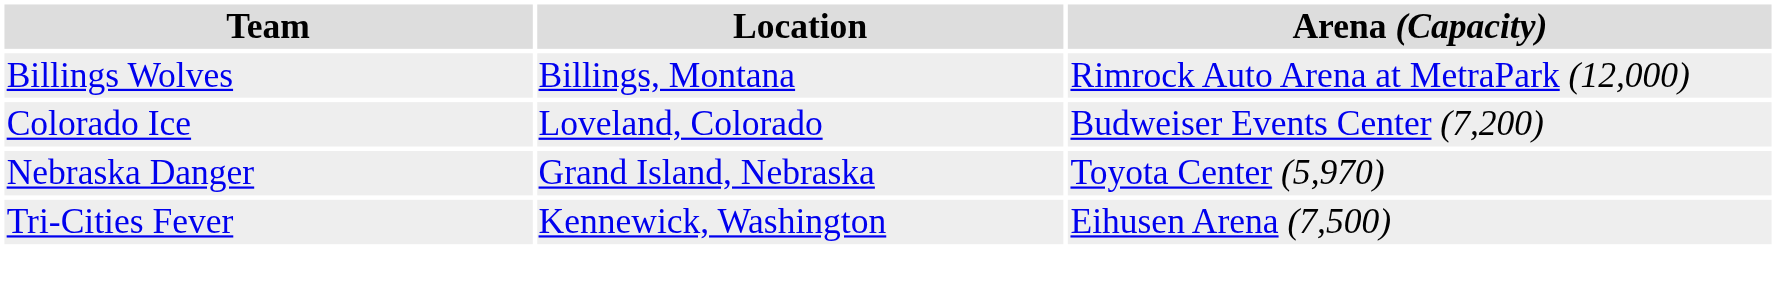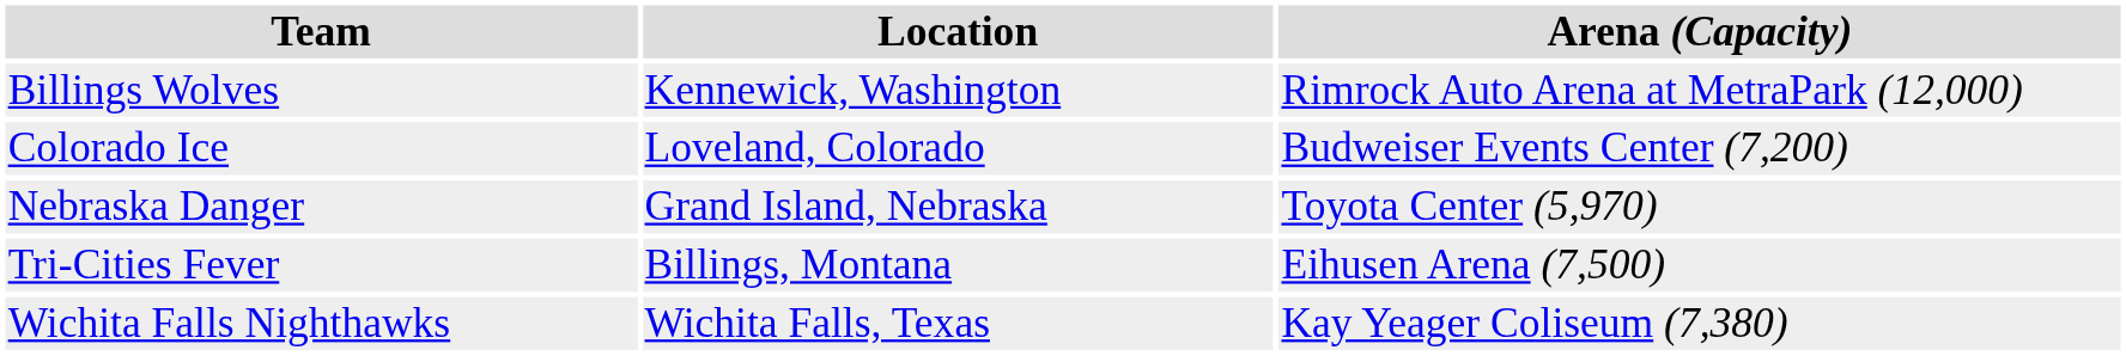 <table width=800>
 <tr bgcolor="#dddddd">
 <th width=30%><strong>Team</strong></th>
 <th width=30%><strong>Location</strong></th>
 <th width=40%><strong>Arena</strong> <em>(Capacity)</em></th>
 </tr>
 <tr bgcolor="#eeeeee">
 <td><a href='#'>Billings Wolves</a></td>
-<td><a href='#'>Billings, Montana</a></td>
+<td><a href='#'>Kennewick, Washington</a></td>
 <td><a href='#'>Rimrock Auto Arena at MetraPark</a> <em>(12,000)</em></td>
 </tr>
 <tr bgcolor="#eeeeee">
 <td><a href='#'>Colorado Ice</a></td>
 <td><a href='#'>Loveland, Colorado</a></td>
 <td><a href='#'>Budweiser Events Center</a> <em>(7,200)</em></td>
 </tr>
 <tr bgcolor="#eeeeee">
 <td><a href='#'>Nebraska Danger</a></td>
 <td><a href='#'>Grand Island, Nebraska</a></td>
 <td><a href='#'>Toyota Center</a> <em>(5,970)</em></td>
 </tr>
 <tr bgcolor="#eeeeee">
 <td><a href='#'>Tri-Cities Fever</a></td>
-<td><a href='#'>Kennewick, Washington</a></td>
+<td><a href='#'>Billings, Montana</a></td>
 <td><a href='#'>Eihusen Arena</a> <em>(7,500)</em></td>
 </tr>
+<tr bgcolor="#eeeeee">
+<td><a href='#'>Wichita Falls Nighthawks</a></td>
+<td><a href='#'>Wichita Falls, Texas</a></td>
+<td><a href='#'>Kay Yeager Coliseum</a> <em>(7,380)</em></td>
+</tr>
 </table>
